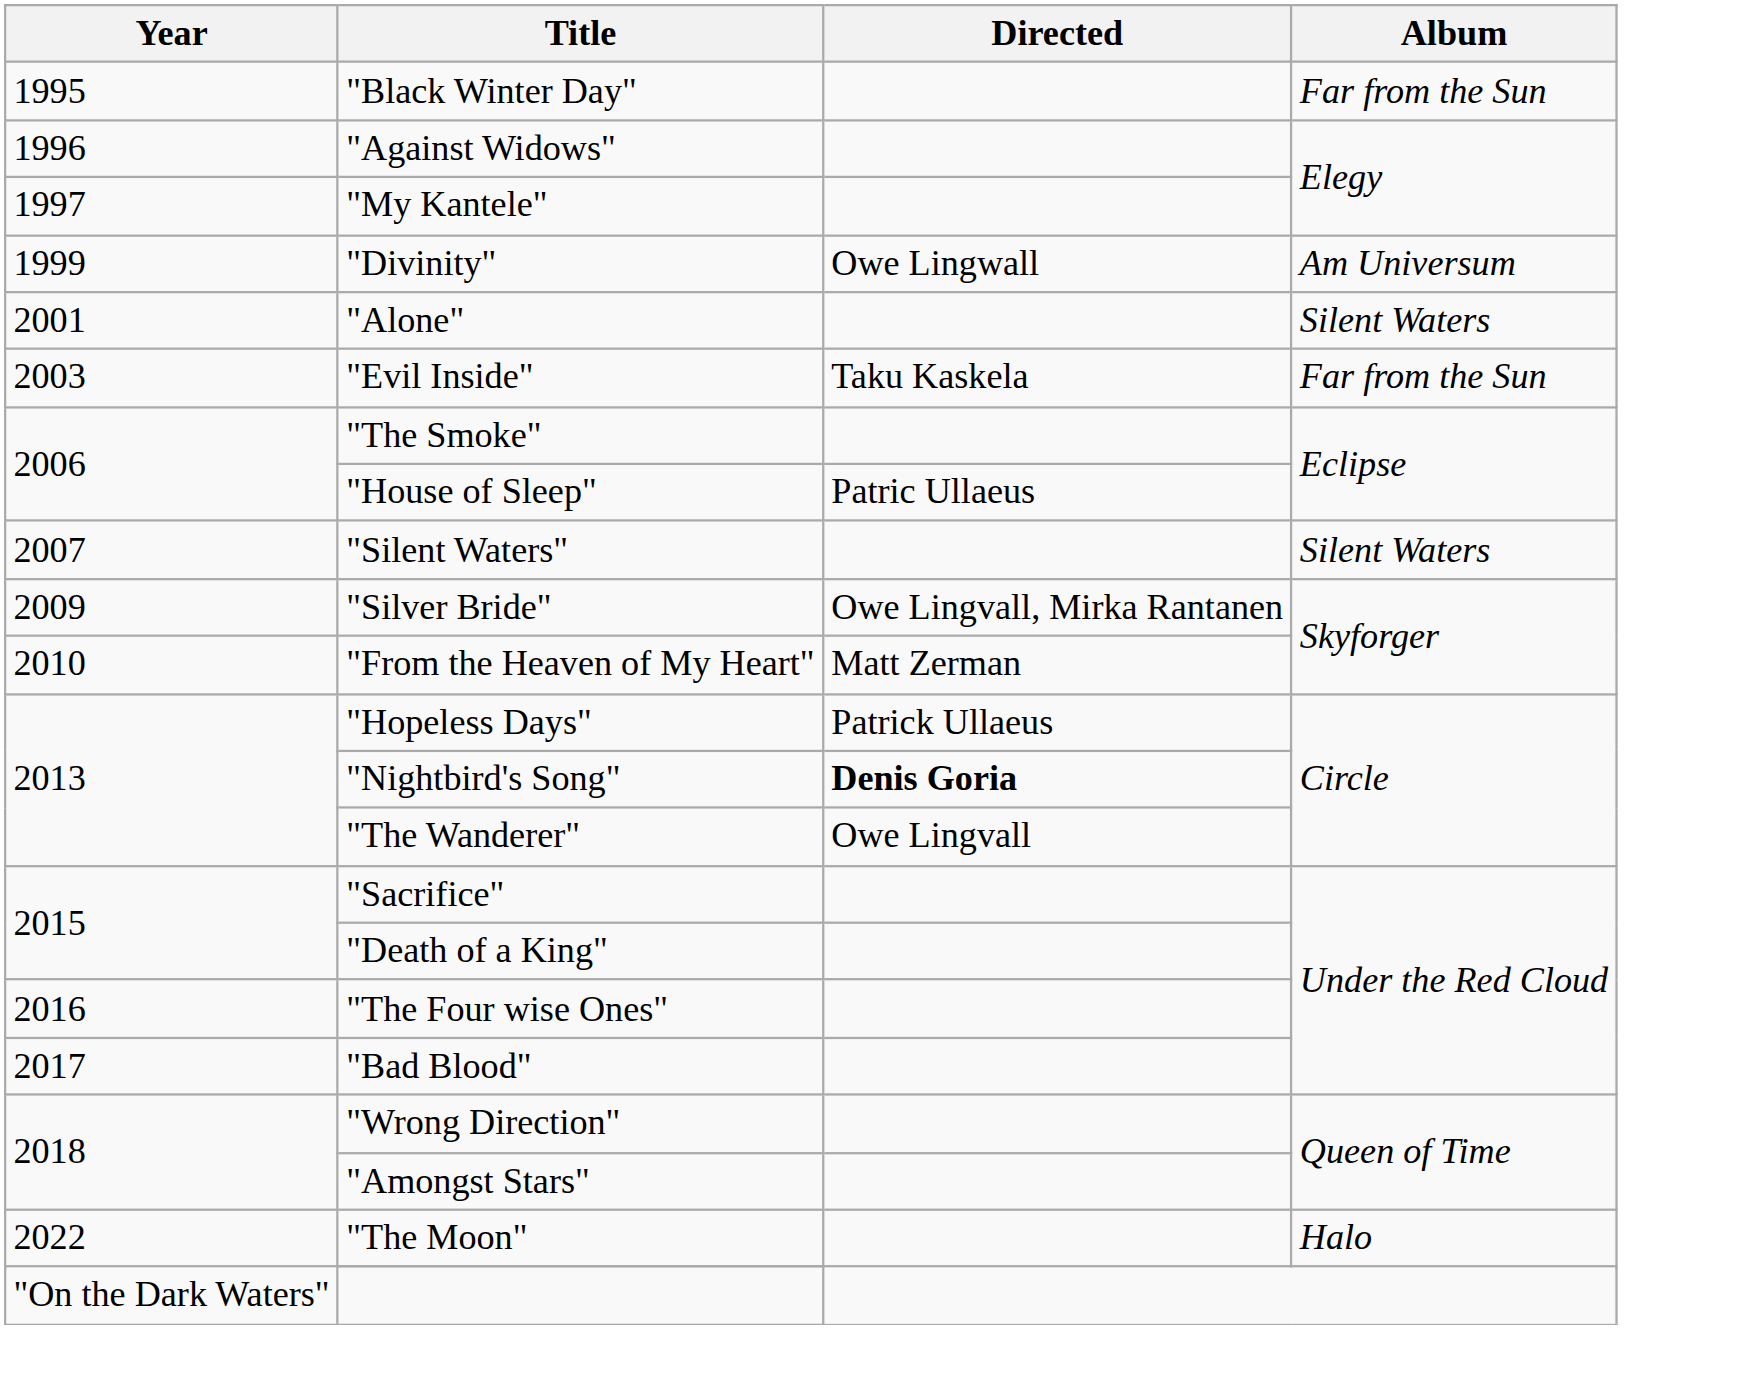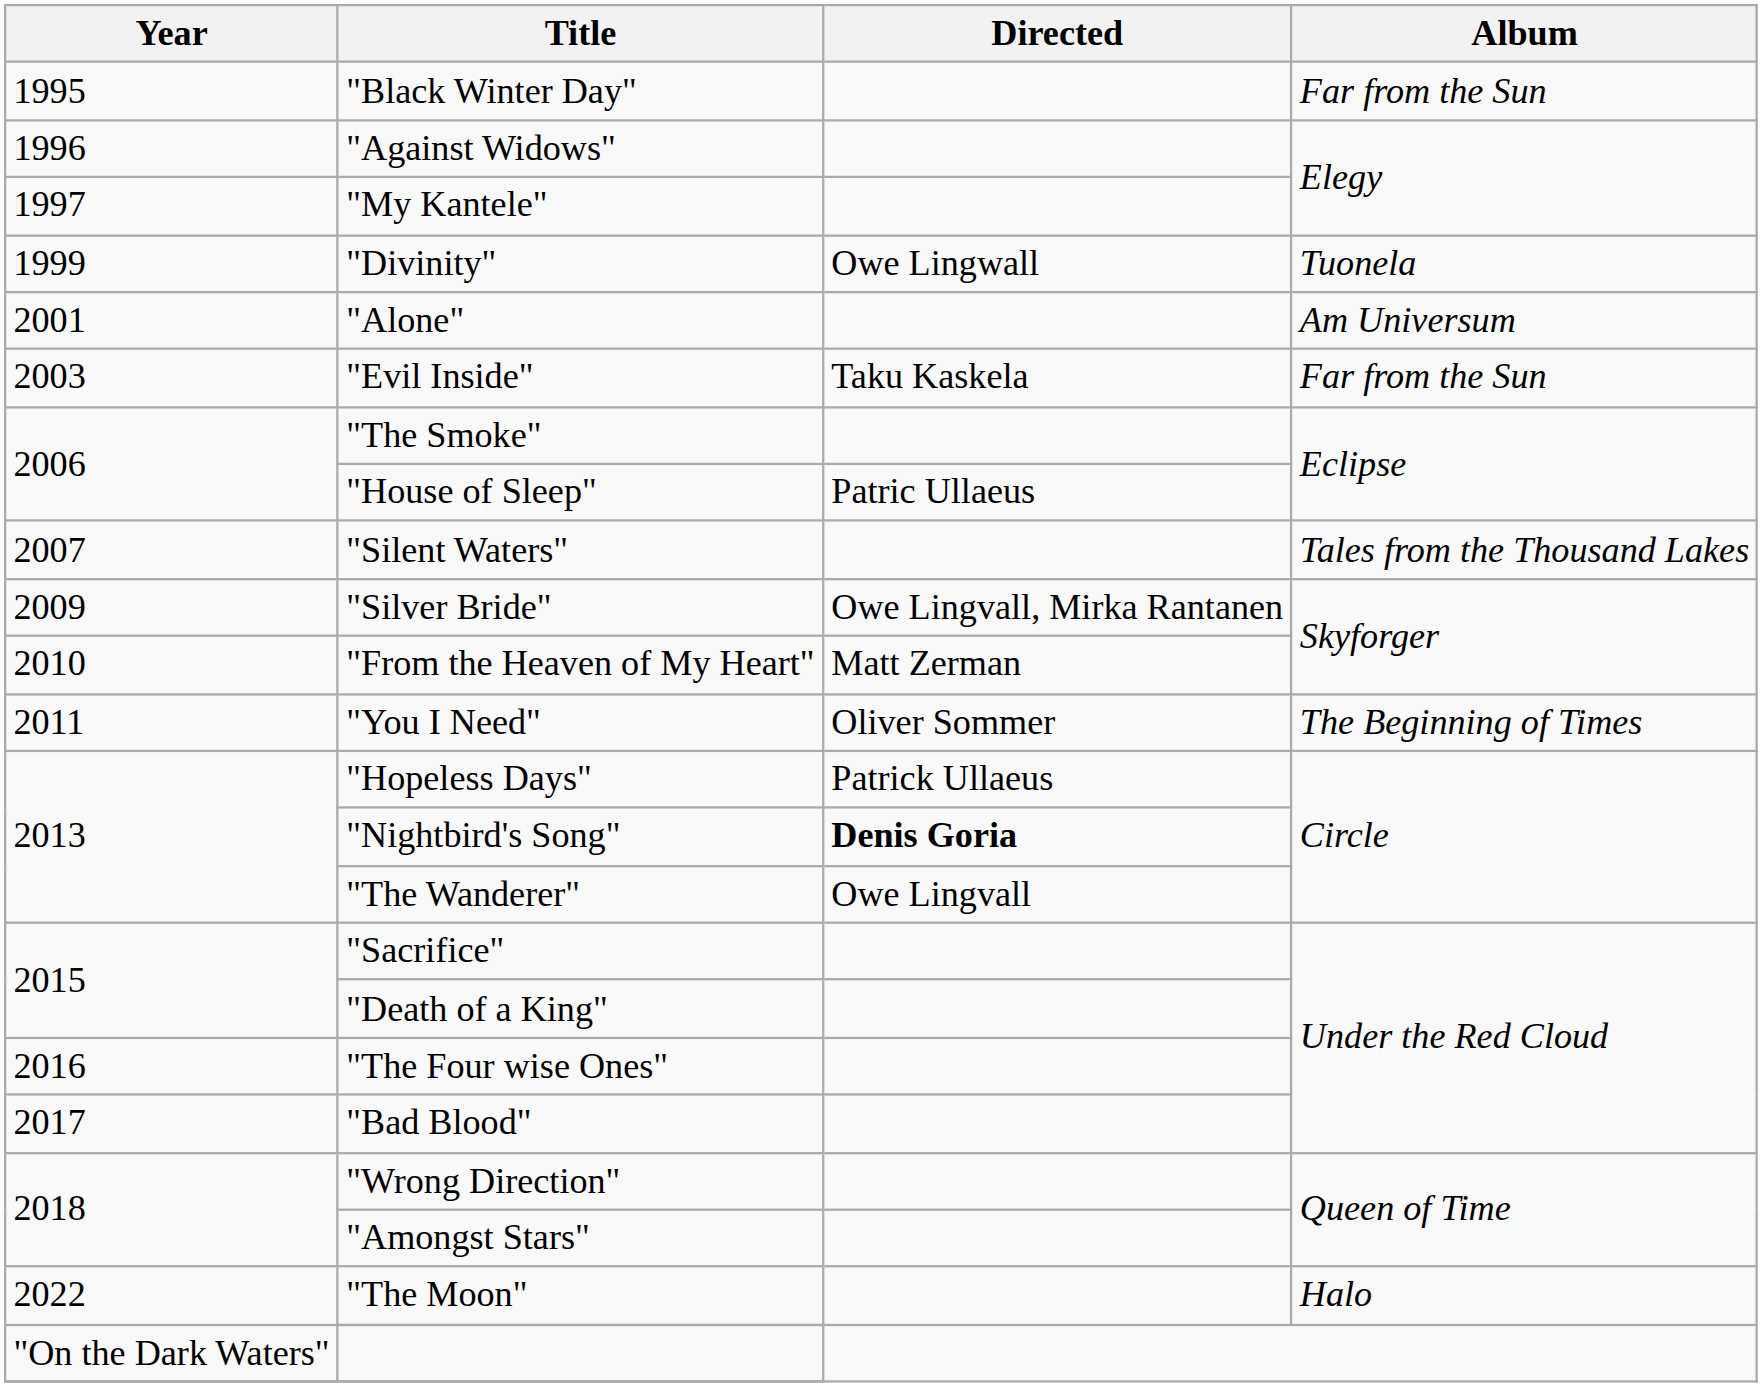 <table class="wikitable">
 <tr>
 <th>Year</th>
 <th>Title</th>
 <th>Directed</th>
 <th>Album</th>
 </tr>
 <tr>
 <td>1995</td>
 <td>"Black Winter Day"</td>
 <td></td>
 <td><em>Far from the Sun</em></td>
 </tr>
 <tr>
 <td>1996</td>
 <td>"Against Widows"</td>
 <td></td>
 <td rowspan=2><em>Elegy</em></td>
 </tr>
 <tr>
 <td>1997</td>
 <td>"My Kantele"</td>
 <td></td>
 </tr>
 <tr>
 <td>1999</td>
 <td>"Divinity"</td>
 <td>Owe Lingwall</td>
-<td><em>Am Universum</em></td>
+<td><em>Tuonela</em></td>
 </tr>
 <tr>
 <td>2001</td>
 <td>"Alone"</td>
 <td></td>
-<td><em>Silent Waters</em></td>
+<td><em>Am Universum</em></td>
 </tr>
 <tr>
 <td>2003</td>
 <td>"Evil Inside"</td>
 <td>Taku Kaskela</td>
 <td><em>Far from the Sun</em></td>
 </tr>
 <tr>
 <td rowspan=2>2006</td>
 <td>"The Smoke"</td>
 <td></td>
 <td rowspan=2><em>Eclipse</em></td>
 </tr>
 <tr>
 <td>"House of Sleep"</td>
 <td>Patric Ullaeus</td>
 </tr>
 <tr>
 <td>2007</td>
 <td>"Silent Waters"</td>
 <td></td>
-<td><em>Silent Waters</em></td>
+<td><em>Tales from the Thousand Lakes</em></td>
 </tr>
 <tr>
 <td>2009</td>
 <td>"Silver Bride"</td>
 <td>Owe Lingvall, Mirka Rantanen</td>
 <td rowspan=2><em>Skyforger</em></td>
 </tr>
 <tr>
 <td>2010</td>
 <td>"From the Heaven of My Heart"</td>
 <td>Matt Zerman</td>
+</tr>
+<tr>
+<td>2011</td>
+<td>"You I Need"</td>
+<td>Oliver Sommer</td>
+<td><em>The Beginning of Times</em></td>
 </tr>
 <tr>
 <td rowspan=3>2013</td>
 <td>"Hopeless Days"</td>
 <td>Patrick Ullaeus</td>
 <td rowspan=3><em>Circle</em></td>
 </tr>
 <tr>
 <td>"Nightbird's Song"</td>
 <td><strong>Denis Goria</strong></td>
 </tr>
 <tr>
 <td>"The Wanderer"</td>
 <td>Owe Lingvall</td>
 </tr>
 <tr>
 <td rowspan=2>2015</td>
 <td>"Sacrifice"</td>
 <td></td>
 <td rowspan=4><em>Under the Red Cloud</em></td>
 </tr>
 <tr>
 <td>"Death of a King"</td>
 <td></td>
 </tr>
 <tr>
 <td rowspan=1>2016</td>
 <td>"The Four wise Ones"</td>
 <td></td>
 </tr>
 <tr>
 <td rowspan=1>2017</td>
 <td>"Bad Blood"</td>
 <td></td>
 </tr>
 <tr>
 <td rowspan=2>2018</td>
 <td>"Wrong Direction"</td>
 <td></td>
 <td rowspan=2><em>Queen of Time</em></td>
 </tr>
 <tr>
 <td>"Amongst Stars"</td>
 <td></td>
 </tr>
 <tr>
 <td rowspan=2>2022</td>
 <td>"The Moon"</td>
 <td></td>
 <td rowspan=2><em>Halo</em></td>
 </tr>
 <tr>
 </tr>
 <tr>
 <td>"On the Dark Waters"</td>
 <td></td>
 </tr>
 <tr>
 </tr>
 </table>
